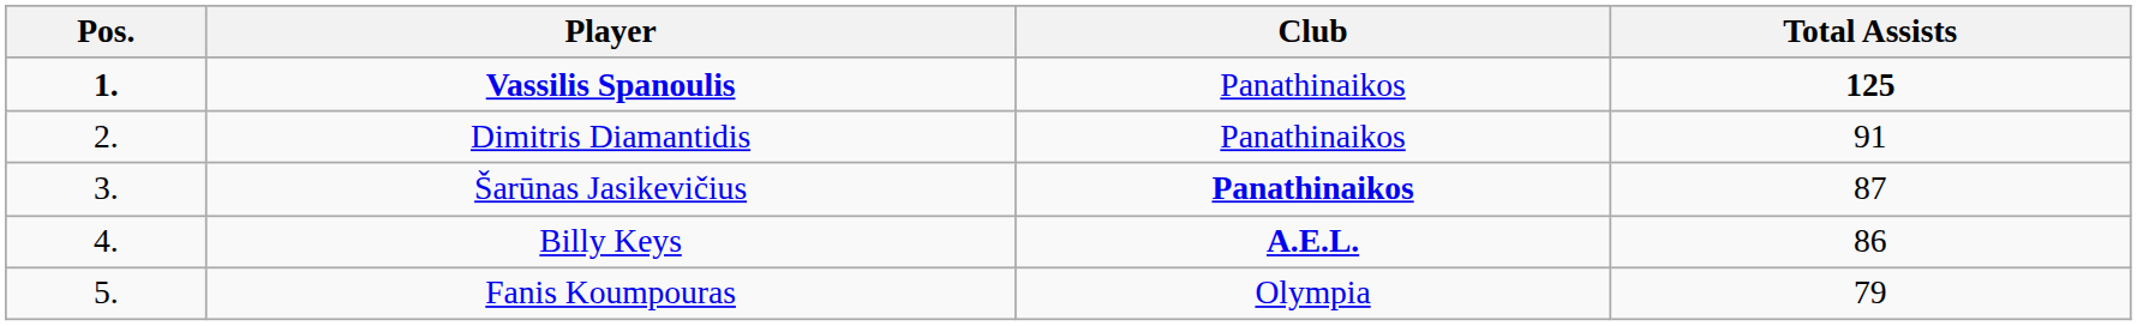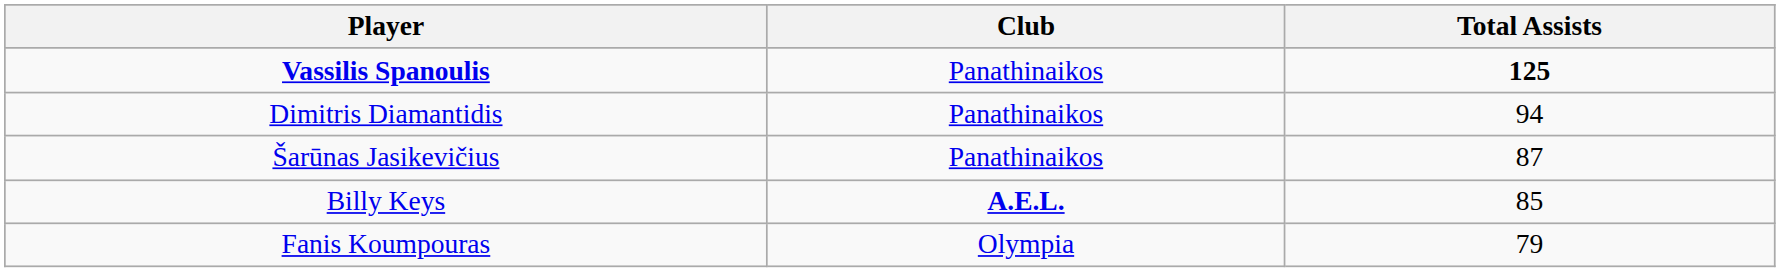 <table class="wikitable" style="text-align: center;" width="65%">
 <tr>
-<th>Pos.</th>
 <th>Player</th>
 <th>Club</th>
 <th>Total Assists</th>
 </tr>
 <tr>
-<td align="center"><strong>1.</strong></td>
 <td> <strong><a href='#'>Vassilis Spanoulis</a></strong></td>
 <td><a href='#'>Panathinaikos</a></td>
 <td align="center"><strong>125</strong></td>
 </tr>
 <tr>
-<td align="center">2.</td>
 <td> <a href='#'>Dimitris Diamantidis</a></td>
 <td><a href='#'>Panathinaikos</a></td>
-<td align="center">91</td>
+<td align="center">94</td>
 </tr>
 <tr>
-<td align="center">3.</td>
 <td> <a href='#'>Šarūnas Jasikevičius</a></td>
-<td><strong><a href='#'>Panathinaikos</a></strong></td>
+<td><a href='#'>Panathinaikos</a></td>
 <td align="center">87</td>
 </tr>
 <tr>
-<td align="center">4.</td>
 <td> <a href='#'>Billy Keys</a></td>
 <td><strong><a href='#'>A.E.L.</a></strong></td>
-<td align="center">86</td>
+<td align="center">85</td>
 </tr>
 <tr>
-<td align="center">5.</td>
 <td> <a href='#'>Fanis Koumpouras</a></td>
 <td><a href='#'>Olympia</a></td>
 <td align="center">79</td>
 </tr>
 </table>
